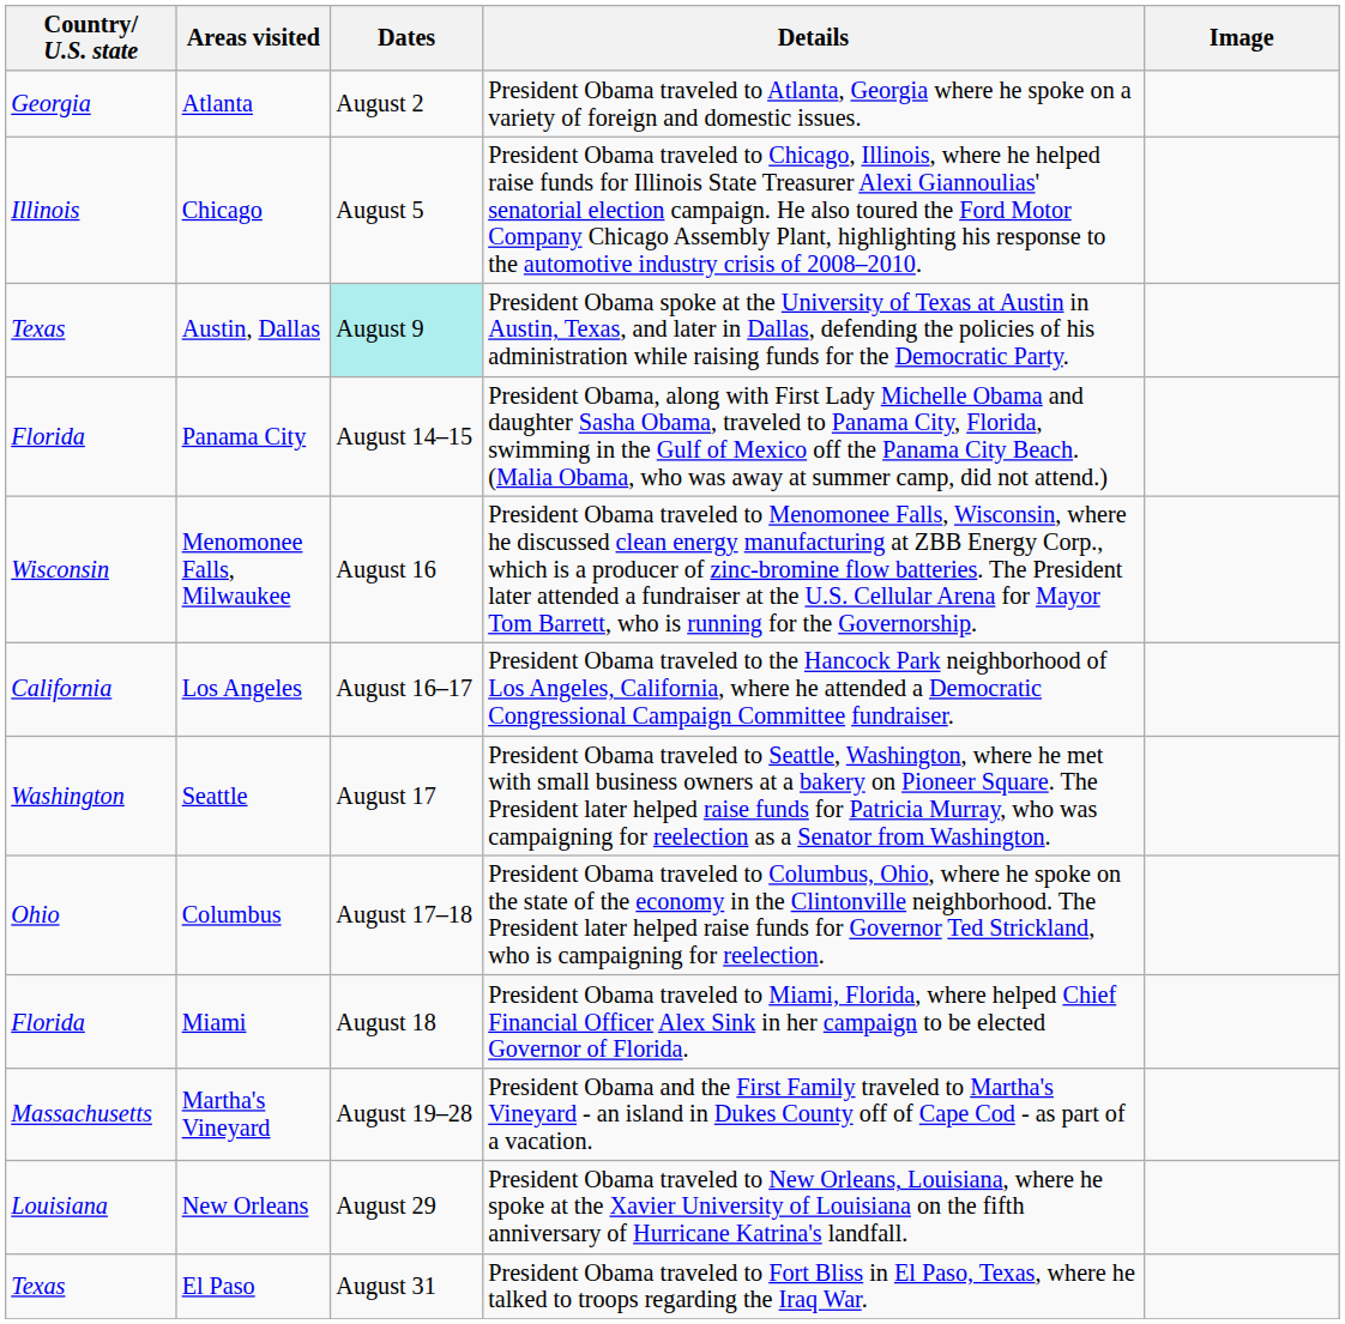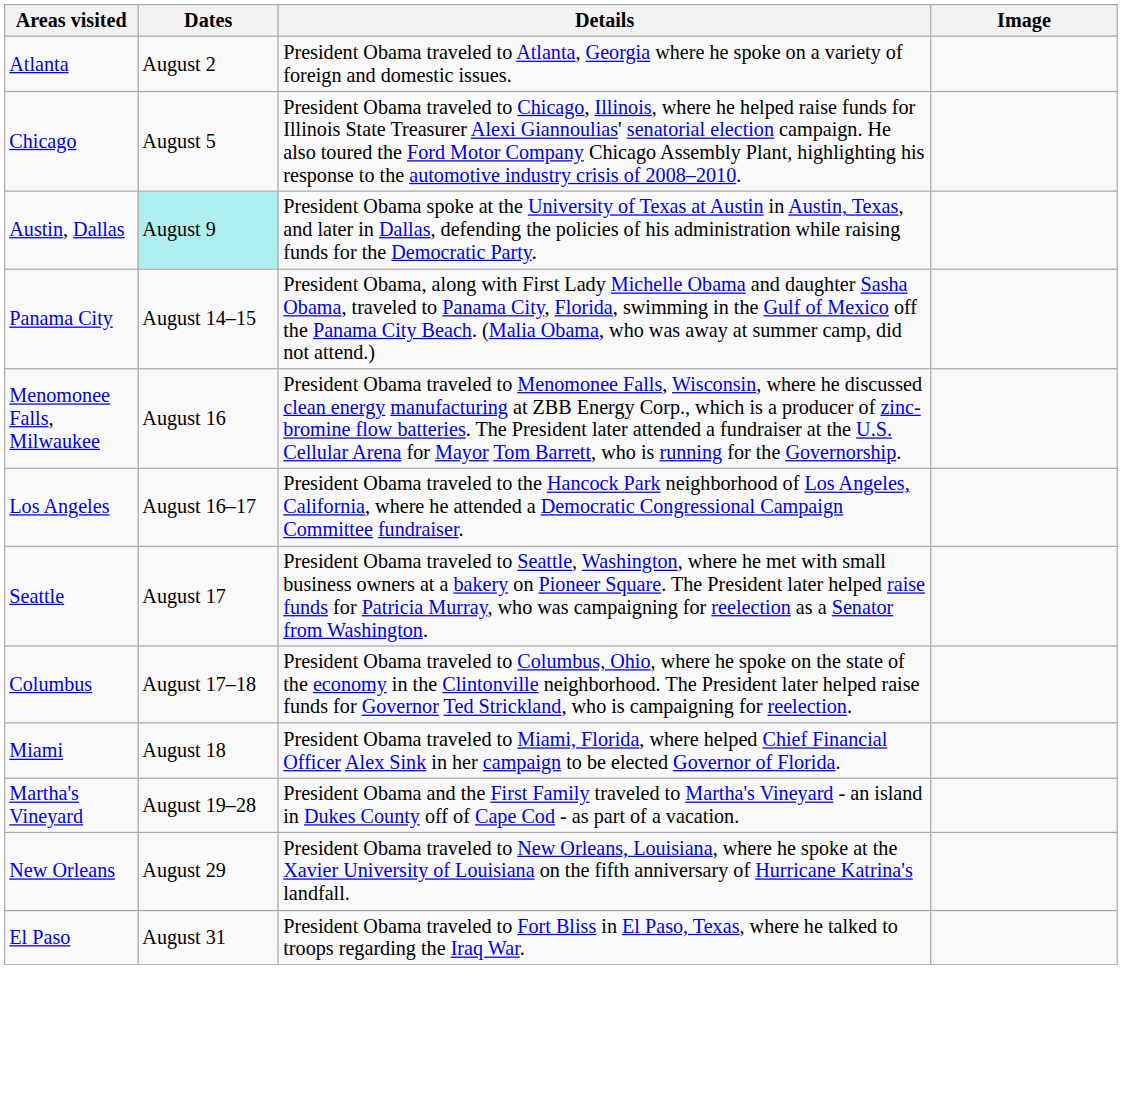 <table class="wikitable" style="margin: 1em auto 1em auto">
 <tr>
-<th width=110>Country/<br><em>U.S. state</em></th>
 <th width=100>Areas visited</th>
 <th width=110>Dates</th>
 <th width=550>Details</th>
 <th width=150>Image</th>
 </tr>
 <tr>
-<td> <em><a href='#'>Georgia</a></em></td>
 <td><a href='#'>Atlanta</a></td>
 <td>August 2</td>
 <td>President Obama traveled to <a href='#'>Atlanta</a>, <a href='#'>Georgia</a> where he spoke on a variety of foreign and domestic issues.</td>
 <td></td>
 </tr>
 <tr>
-<td> <em><a href='#'>Illinois</a></em></td>
 <td><a href='#'>Chicago</a></td>
 <td>August 5</td>
 <td>President Obama traveled to <a href='#'>Chicago</a>, <a href='#'>Illinois</a>, where he helped raise funds for Illinois State Treasurer <a href='#'>Alexi Giannoulias</a>' <a href='#'>senatorial election</a> campaign. He also toured the <a href='#'>Ford Motor Company</a> Chicago Assembly Plant, highlighting his response to the <a href='#'>automotive industry crisis of 2008–2010</a>.</td>
 <td></td>
 </tr>
 <tr>
-<td> <em><a href='#'>Texas</a></em></td>
 <td><a href='#'>Austin</a>, <a href='#'>Dallas</a></td>
 <td style="background: paleturquoise;">August 9</td>
 <td>President Obama spoke at the <a href='#'>University of Texas at Austin</a> in <a href='#'>Austin, Texas</a>, and later in <a href='#'>Dallas</a>, defending the policies of his administration while raising funds for the <a href='#'>Democratic Party</a>.</td>
 <td></td>
 </tr>
 <tr>
-<td> <em><a href='#'>Florida</a></em></td>
 <td><a href='#'>Panama City</a></td>
 <td>August 14–15</td>
 <td>President Obama, along with First Lady <a href='#'>Michelle Obama</a> and daughter <a href='#'>Sasha Obama</a>, traveled to <a href='#'>Panama City</a>, <a href='#'>Florida</a>, swimming in the <a href='#'>Gulf of Mexico</a> off the <a href='#'>Panama City Beach</a>. (<a href='#'>Malia Obama</a>, who was away at summer camp, did not attend.)</td>
 <td></td>
 </tr>
 <tr>
-<td> <em><a href='#'>Wisconsin</a></em></td>
 <td><a href='#'>Menomonee Falls</a>, <a href='#'>Milwaukee</a></td>
 <td>August 16</td>
 <td>President Obama traveled to <a href='#'>Menomonee Falls</a>, <a href='#'>Wisconsin</a>, where he discussed <a href='#'>clean energy</a> <a href='#'>manufacturing</a> at ZBB Energy Corp., which is a producer of <a href='#'>zinc-bromine flow batteries</a>. The President later attended a fundraiser at the <a href='#'>U.S. Cellular Arena</a> for <a href='#'>Mayor</a> <a href='#'>Tom Barrett</a>, who is <a href='#'>running</a> for the <a href='#'>Governorship</a>.</td>
 <td></td>
 </tr>
 <tr>
-<td> <em><a href='#'>California</a></em></td>
 <td><a href='#'>Los Angeles</a></td>
 <td>August 16–17</td>
 <td>President Obama traveled to the <a href='#'>Hancock Park</a> neighborhood of <a href='#'>Los Angeles, California</a>, where he attended a <a href='#'>Democratic Congressional Campaign Committee</a> <a href='#'>fundraiser</a>.</td>
 <td></td>
 </tr>
 <tr>
-<td> <em><a href='#'>Washington</a></em></td>
 <td><a href='#'>Seattle</a></td>
 <td>August 17</td>
 <td>President Obama traveled to <a href='#'>Seattle</a>, <a href='#'>Washington</a>, where he met with small business owners at a <a href='#'>bakery</a> on <a href='#'>Pioneer Square</a>. The President later helped <a href='#'>raise funds</a> for <a href='#'>Patricia Murray</a>, who was campaigning for <a href='#'>reelection</a> as a <a href='#'>Senator from Washington</a>.</td>
 <td></td>
 </tr>
 <tr>
-<td> <em><a href='#'>Ohio</a></em></td>
 <td><a href='#'>Columbus</a></td>
 <td>August 17–18</td>
 <td>President Obama traveled to <a href='#'>Columbus, Ohio</a>, where he spoke on the state of the <a href='#'>economy</a> in the <a href='#'>Clintonville</a> neighborhood. The President later helped raise funds for <a href='#'>Governor</a> <a href='#'>Ted Strickland</a>, who is campaigning for <a href='#'>reelection</a>.</td>
 <td></td>
 </tr>
 <tr>
-<td> <em><a href='#'>Florida</a></em></td>
 <td><a href='#'>Miami</a></td>
 <td>August 18</td>
 <td>President Obama traveled to <a href='#'>Miami, Florida</a>, where helped <a href='#'>Chief Financial Officer</a> <a href='#'>Alex Sink</a> in her <a href='#'>campaign</a> to be elected <a href='#'>Governor of Florida</a>.</td>
 <td></td>
 </tr>
 <tr>
-<td> <em><a href='#'>Massachusetts</a></em></td>
 <td><a href='#'>Martha's Vineyard</a></td>
 <td>August 19–28</td>
 <td>President Obama and the <a href='#'>First Family</a> traveled to <a href='#'>Martha's Vineyard</a> - an island in <a href='#'>Dukes County</a> off of <a href='#'>Cape Cod</a> - as part of a vacation.</td>
 <td></td>
 </tr>
 <tr>
-<td> <em><a href='#'>Louisiana</a></em></td>
 <td><a href='#'>New Orleans</a></td>
 <td>August 29</td>
 <td>President Obama traveled to <a href='#'>New Orleans, Louisiana</a>, where he spoke at the <a href='#'>Xavier University of Louisiana</a> on the fifth anniversary of <a href='#'>Hurricane Katrina's</a> landfall.</td>
 <td></td>
 </tr>
 <tr>
-<td> <em><a href='#'>Texas</a></em></td>
 <td><a href='#'>El Paso</a></td>
 <td>August 31</td>
 <td>President Obama traveled to <a href='#'>Fort Bliss</a> in <a href='#'>El Paso, Texas</a>, where he talked to troops regarding the <a href='#'>Iraq War</a>.</td>
 <td></td>
 </tr>
 </table>
